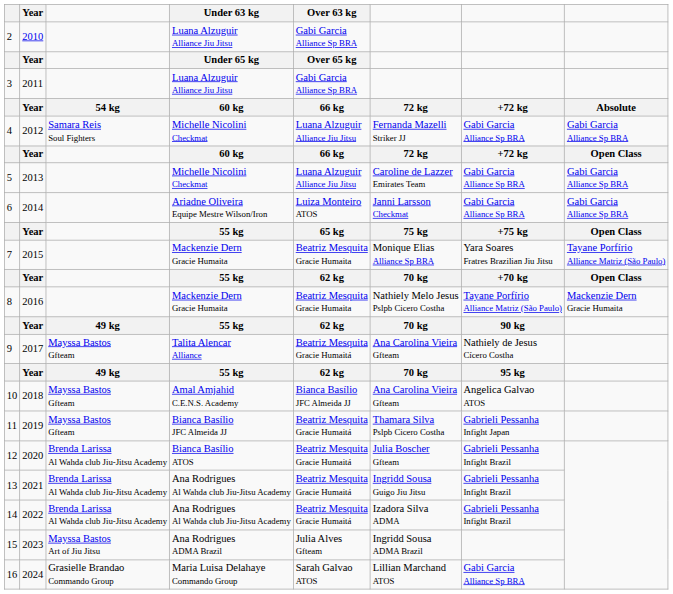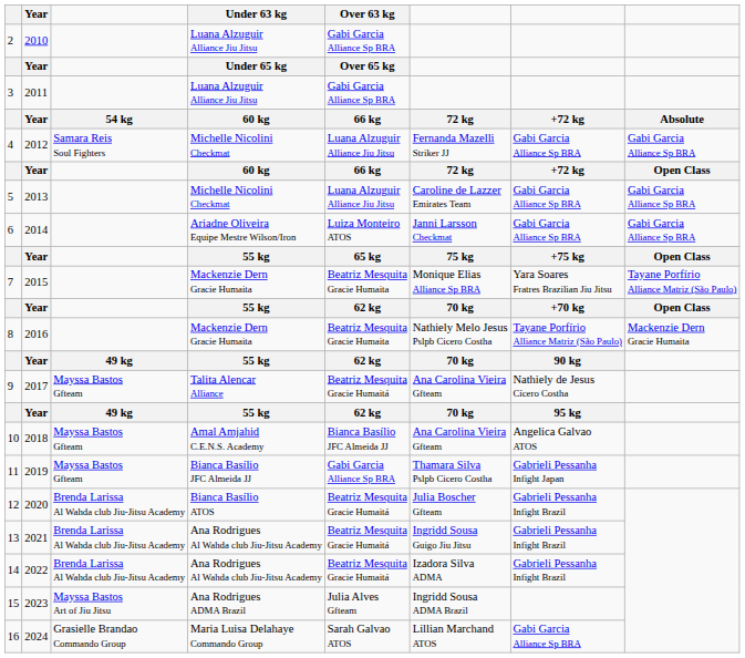 <table class="wikitable sortable" style="font-size: 90%">
 <tr>
 <th scope="col"></th>
 <th>Year</th>
 <td></td>
 <th>Under 63 kg</th>
 <th>Over 63 kg</th>
 <td></td>
 <td></td>
 </tr>
 <tr>
 <td>2</td>
 <td><a href='#'>2010</a></td>
 <td></td>
 <td> <a href='#'>Luana Alzuguir</a><br><small><a href='#'>Alliance Jiu Jitsu</a></small></td>
 <td> <a href='#'>Gabi Garcia</a><br><small><a href='#'>Alliance Sp BRA</a></small></td>
 <td></td>
 <td></td>
 <td></td>
 </tr>
 <tr>
 <th scope="col"></th>
 <th>Year</th>
 <td></td>
 <th>Under 65 kg</th>
 <th>Over 65 kg</th>
 <td></td>
 <td></td>
 <td></td>
 </tr>
 <tr>
 <td>3</td>
 <td>2011</td>
 <td></td>
 <td> <a href='#'>Luana Alzuguir</a><br><small><a href='#'>Alliance Jiu Jitsu</a></small></td>
 <td> <a href='#'>Gabi Garcia</a><br><small><a href='#'>Alliance Sp BRA</a></small></td>
 <td></td>
 <td></td>
 <td></td>
 </tr>
 <tr>
 <th scope="col"></th>
 <th>Year</th>
 <th>54 kg</th>
 <th>60 kg</th>
 <th>66 kg</th>
 <th>72 kg</th>
 <th>+72 kg</th>
 <th>Absolute</th>
 </tr>
 <tr>
 <td>4</td>
 <td>2012</td>
 <td> <a href='#'>Samara Reis</a><br><small>Soul Fighters</small></td>
 <td> <a href='#'>Michelle Nicolini</a><br><small><a href='#'>Checkmat</a></small></td>
 <td> <a href='#'>Luana Alzuguir</a><br><small><a href='#'>Alliance Jiu Jitsu</a></small></td>
 <td> <a href='#'>Fernanda Mazelli</a><br><small>Striker JJ</small></td>
 <td> <a href='#'>Gabi Garcia</a><br><small><a href='#'>Alliance Sp BRA</a></small></td>
 <td> <a href='#'>Gabi Garcia</a><br><small><a href='#'>Alliance Sp BRA</a></small></td>
 </tr>
 <tr>
 <th scope="col"></th>
 <th>Year</th>
 <td></td>
 <th>60 kg</th>
 <th>66 kg</th>
 <th>72 kg</th>
 <th>+72 kg</th>
 <th>Open Class</th>
 </tr>
 <tr>
 <td>5</td>
 <td>2013</td>
 <td></td>
 <td> <a href='#'>Michelle Nicolini</a><br><small><a href='#'>Checkmat</a></small></td>
 <td> <a href='#'>Luana Alzuguir</a><br><small><a href='#'>Alliance Jiu Jitsu</a></small></td>
 <td> <a href='#'>Caroline de Lazzer</a><br><small>Emirates Team</small></td>
 <td> <a href='#'>Gabi Garcia</a><br><small><a href='#'>Alliance Sp BRA</a></small></td>
 <td> <a href='#'>Gabi Garcia</a><br><small><a href='#'>Alliance Sp BRA</a></small></td>
 </tr>
 <tr>
 <td>6</td>
 <td>2014</td>
 <td></td>
 <td> <a href='#'>Ariadne Oliveira</a><br><small>Equipe Mestre Wilson/Iron</small></td>
 <td> <a href='#'>Luiza Monteiro</a><br><small>ATOS</small></td>
 <td> <a href='#'>Janni Larsson</a><br><small><a href='#'>Checkmat</a></small></td>
 <td> <a href='#'>Gabi Garcia</a><br><small><a href='#'>Alliance Sp BRA</a></small></td>
 <td> <a href='#'>Gabi Garcia</a><br><small><a href='#'>Alliance Sp BRA</a></small></td>
 </tr>
 <tr>
 <th scope="col"></th>
 <th>Year</th>
 <td></td>
 <th>55 kg</th>
 <th>65 kg</th>
 <th>75 kg</th>
 <th>+75 kg</th>
 <th>Open Class</th>
 </tr>
 <tr>
 <td>7</td>
 <td>2015</td>
 <td></td>
 <td> <a href='#'>Mackenzie Dern</a><br><small>Gracie Humaita</small></td>
 <td> <a href='#'>Beatriz Mesquita</a><br><small>Gracie Humaita</small></td>
 <td> Monique Elias<br><small><a href='#'>Alliance Sp BRA</a></small></td>
 <td> Yara Soares <br><small>Fratres Brazilian Jiu Jitsu</small></td>
 <td><a href='#'>Tayane Porfírio</a><br><small><a href='#'>Alliance Matriz (São Paulo)</a></small></td>
 </tr>
 <tr>
 <th scope="col"></th>
 <th>Year</th>
 <td></td>
 <th>55 kg</th>
 <th>62 kg</th>
 <th>70 kg</th>
 <th>+70 kg</th>
 <th>Open Class</th>
 </tr>
 <tr>
 <td>8</td>
 <td>2016</td>
 <td></td>
 <td> <a href='#'>Mackenzie Dern</a><br><small>Gracie Humaita</small></td>
 <td> <a href='#'>Beatriz Mesquita</a><br><small>Gracie Humaita</small></td>
 <td> Nathiely Melo Jesus<br><small>Pslpb Cicero Costha</small></td>
 <td><a href='#'>Tayane Porfírio</a><br><small><a href='#'>Alliance Matriz (São Paulo)</a></small></td>
 <td> <a href='#'>Mackenzie Dern</a><br><small>Gracie Humaita</small></td>
 </tr>
 <tr>
 <th scope="col"></th>
 <th>Year</th>
 <th>49 kg</th>
 <th>55 kg</th>
 <th>62 kg</th>
 <th>70 kg</th>
 <th>90 kg</th>
 <td></td>
 </tr>
 <tr>
 <td>9</td>
 <td>2017</td>
 <td> <a href='#'>Mayssa Bastos</a><br><small>Gfteam</small></td>
 <td> <a href='#'>Talita Alencar</a><br><small><a href='#'>Alliance</a></small></td>
 <td> <a href='#'>Beatriz Mesquita</a><br><small>Gracie Humaitá</small></td>
 <td> <a href='#'>Ana Carolina Vieira</a><br><small>Gfteam</small></td>
 <td> Nathiely de Jesus<br><small>Cícero Costha</small></td>
 <td></td>
 </tr>
 <tr>
 <th scope="col"></th>
 <th>Year</th>
 <th>49 kg</th>
 <th>55 kg</th>
 <th>62 kg</th>
 <th>70 kg</th>
 <th>95 kg</th>
 <td></td>
 </tr>
 <tr>
 <td>10</td>
 <td>2018</td>
 <td> <a href='#'>Mayssa Bastos</a><br><small>Gfteam</small></td>
 <td> <a href='#'>Amal Amjahid</a><br><small>C.E.N.S. Academy</small></td>
 <td> <a href='#'>Bianca Basílio</a><br><small>JFC Almeida JJ</small></td>
 <td> <a href='#'>Ana Carolina Vieira</a><br><small>Gfteam</small></td>
 <td> Angelica Galvao<br><small>ATOS</small></td>
 </tr>
 <tr>
 <td>11</td>
 <td>2019</td>
 <td> <a href='#'>Mayssa Bastos</a><br><small>Gfteam</small></td>
 <td> <a href='#'>Bianca Basílio</a><br><small>JFC Almeida JJ</small></td>
-<td> <a href='#'>Beatriz Mesquita</a><br><small>Gracie Humaitá</small></td>
+<td> <a href='#'>Gabi Garcia</a><br><small><a href='#'>Alliance Sp BRA</a></small></td>
 <td> <a href='#'>Thamara Silva</a><br><small>Pslpb Cicero Costha</small></td>
 <td> <a href='#'>Gabrieli Pessanha</a><br><small>Infight Japan</small></td>
 <td></td>
 </tr>
 <tr>
 <td>12</td>
 <td>2020</td>
 <td> <a href='#'>Brenda Larissa</a><br><small>Al Wahda club Jiu-Jitsu Academy</small></td>
 <td> <a href='#'>Bianca Basílio</a><br><small>ATOS</small></td>
 <td> <a href='#'>Beatriz Mesquita</a><br><small>Gracie Humaitá</small></td>
 <td><a href='#'>Julia Boscher</a><br><small>Gfteam</small></td>
 <td> <a href='#'>Gabrieli Pessanha</a><br><small>Infight Brazil</small></td>
 </tr>
 <tr>
 <td>13</td>
 <td>2021</td>
 <td> <a href='#'>Brenda Larissa</a><br><small>Al Wahda club Jiu-Jitsu Academy</small></td>
 <td> Ana Rodrigues <br><small>Al Wahda club Jiu-Jitsu Academy</small></td>
 <td> <a href='#'>Beatriz Mesquita</a><br><small>Gracie Humaitá</small></td>
 <td> <a href='#'>Ingridd Sousa</a><br><small>Guigo Jiu Jitsu</small></td>
 <td> <a href='#'>Gabrieli Pessanha</a><br><small>Infight Brazil</small></td>
 </tr>
 <tr>
 <td>14</td>
 <td>2022</td>
 <td> <a href='#'>Brenda Larissa</a><br><small>Al Wahda club Jiu-Jitsu Academy</small></td>
 <td> Ana Rodrigues <br><small>Al Wahda club Jiu-Jitsu Academy</small></td>
 <td> <a href='#'>Beatriz Mesquita</a><br><small>Gracie Humaitá</small></td>
 <td> Izadora Silva <br><small>ADMA</small></td>
 <td> <a href='#'>Gabrieli Pessanha</a><br><small>Infight Brazil</small></td>
 </tr>
 <tr>
 <td>15</td>
 <td>2023</td>
 <td> <a href='#'>Mayssa Bastos</a><br><small>Art of Jiu Jitsu </small></td>
 <td> Ana Rodrigues <br><small>ADMA Brazil</small></td>
 <td> Julia Alves <br><small>Gfteam</small></td>
 <td> Ingridd Sousa <br><small>ADMA Brazil</small></td>
 <td></td>
 </tr>
 <tr>
 <td>16</td>
 <td>2024</td>
 <td> Grasielle Brandao <br><small>Commando Group </small></td>
 <td> Maria Luisa Delahaye <br><small>Commando Group</small></td>
 <td> Sarah Galvao <br><small>ATOS</small></td>
 <td> Lillian Marchand <br><small>ATOS</small></td>
 <td> <a href='#'>Gabi Garcia</a><br><small><a href='#'>Alliance Sp BRA</a></small></td>
 </tr>
 </table>
